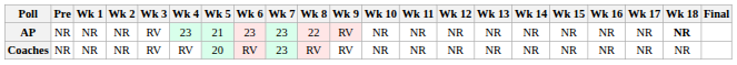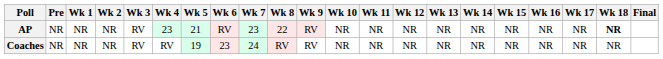 <table class="wikitable" style="white-space:nowrap;">
 <tr>
 <th>Poll</th>
 <th>Pre</th>
 <th>Wk 1</th>
 <th>Wk 2</th>
 <th>Wk 3</th>
 <th>Wk 4</th>
 <th>Wk 5</th>
 <th>Wk 6</th>
 <th>Wk 7</th>
 <th>Wk 8</th>
 <th>Wk 9</th>
 <th>Wk 10</th>
 <th>Wk 11</th>
 <th>Wk 12</th>
 <th>Wk 13</th>
 <th>Wk 14</th>
 <th>Wk 15</th>
 <th>Wk 16</th>
 <th>Wk 17</th>
 <th>Wk 18</th>
 <th>Final</th>
 </tr>
 <tr style="text-align:center;">
 <th>AP</th>
 <td style="background:#FFF;">NR</td>
 <td style="background:#FFF;">NR</td>
 <td style="background:#FFF;">NR</td>
 <td style="background:#FFF;">RV</td>
 <td style="background:#D8FFEB;">23</td>
 <td style="background:#D8FFEB;">21</td>
-<td style="background:#FFE6E6;">23</td>
+<td style="background:#FFE6E6;">RV</td>
 <td style="background:#D8FFEB;">23</td>
 <td style="background:#FFE6E6;">22</td>
 <td style="background:#FFE6E6;">RV</td>
 <td style="background:#FFF;">NR</td>
 <td style="background:#FFF;">NR</td>
 <td style="background:#FFF;">NR</td>
 <td style="background:#FFF;">NR</td>
 <td style="background:#FFF;">NR</td>
 <td style="background:#FFF;">NR</td>
 <td style="background:#FFF;">NR</td>
 <td style="background:#FFF;">NR</td>
 <td style="background:#FFF;"><strong>NR</strong></td>
 <td style="background:#FFF;"> </td>
 </tr>
 <tr style="text-align:center;">
 <th>Coaches</th>
 <td style="background:#FFF;">NR</td>
 <td style="background:#FFF;">NR</td>
 <td style="background:#FFF;">NR</td>
 <td style="background:#FFF;">RV</td>
 <td style="background:#FFF;">RV</td>
-<td style="background:#D8FFEB;">20</td>
-<td style="background:#FFE6E6;">RV</td>
-<td style="background:#D8FFEB;">23</td>
+<td style="background:#D8FFEB;">19</td>
+<td style="background:#FFE6E6;">23</td>
+<td style="background:#D8FFEB;">24</td>
 <td style="background:#FFE6E6;">RV</td>
 <td style="background:#FFF;">RV</td>
 <td style="background:#FFF;">NR</td>
 <td style="background:#FFF;">NR</td>
 <td style="background:#FFF;">NR</td>
 <td style="background:#FFF;">NR</td>
 <td style="background:#FFF;">NR</td>
 <td style="background:#FFF;">NR</td>
 <td style="background:#FFF;">NR</td>
 <td style="background:#FFF;">NR</td>
 <td style="background:#FFF;">NR</td>
 <td style="background:#FFF;"> </td>
 </tr>
 </table>
